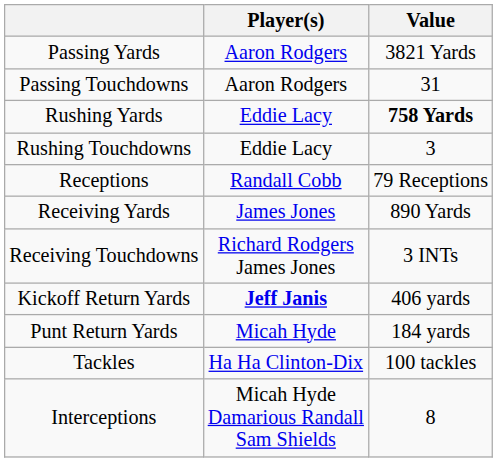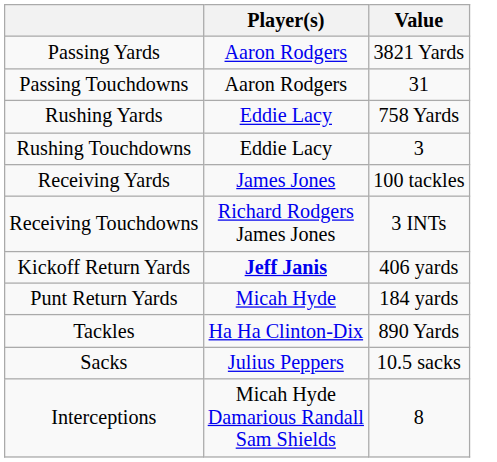 <table class="wikitable">
 <tr>
 <th></th>
 <th>Player(s)</th>
 <th>Value</th>
 </tr>
 <tr style="background:#fdo; text-align:center;">
 <td>Passing Yards</td>
 <td><a href='#'>Aaron Rodgers</a></td>
 <td>3821 Yards</td>
 </tr>
 <tr style="background:#fdo; text-align:center;">
 <td>Passing Touchdowns</td>
 <td>Aaron Rodgers</td>
 <td>31</td>
 </tr>
 <tr style="background:#fdo; text-align:center;">
 <td>Rushing Yards</td>
 <td><a href='#'>Eddie Lacy</a></td>
-<td><strong>758 Yards</strong></td>
+<td>758 Yards</td>
 </tr>
 <tr style="background:#fdo; text-align:center;">
 <td>Rushing Touchdowns</td>
 <td>Eddie Lacy</td>
 <td>3</td>
 </tr>
 <tr style="background:#fdo; text-align:center;">
-<td>Receptions</td>
-<td><a href='#'>Randall Cobb</a></td>
-<td>79 Receptions</td>
-</tr>
-<tr style="background:#fdo; text-align:center;">
 <td>Receiving Yards</td>
 <td><a href='#'>James Jones</a></td>
-<td>890 Yards</td>
+<td>100 tackles</td>
 </tr>
 <tr style="background:#fdo; text-align:center;">
 <td>Receiving Touchdowns</td>
 <td><a href='#'>Richard Rodgers</a><br>James Jones</td>
 <td>3 INTs</td>
 </tr>
 <tr style="background:#fdo; text-align:center;">
 <td>Kickoff Return Yards</td>
 <td><strong><a href='#'>Jeff Janis</a></strong></td>
 <td>406 yards</td>
 </tr>
 <tr style="background:#fdo; text-align:center;">
 <td>Punt Return Yards</td>
 <td><a href='#'>Micah Hyde</a></td>
 <td>184 yards</td>
 </tr>
 <tr style="background:#fdo; text-align:center;">
 <td>Tackles</td>
 <td><a href='#'>Ha Ha Clinton-Dix</a></td>
-<td>100 tackles</td>
+<td>890 Yards</td>
+</tr>
+<tr style="background:#fdo; text-align:center;">
+<td>Sacks</td>
+<td><a href='#'>Julius Peppers</a></td>
+<td>10.5 sacks</td>
 </tr>
 <tr style="background:#fdo; text-align:center;">
 <td>Interceptions</td>
 <td>Micah Hyde<br><a href='#'>Damarious Randall</a><br><a href='#'>Sam Shields</a></td>
 <td>8</td>
 </tr>
 </table>
